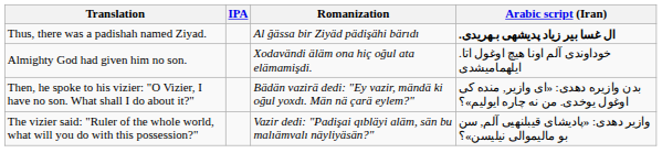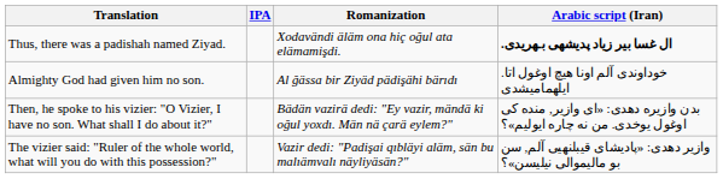 <table class="wikitable">
 <tr>
 <th>Translation</th>
 <th><a href='#'>IPA</a></th>
 <th>Romanization</th>
 <th><a href='#'>Arabic script</a> (Iran)</th>
 </tr>
 <tr>
 <td>Thus, there was a padishah named Ziyad.</td>
 <td></td>
-<td><em>Al ğässa bir Ziyäd pädişähi bärıdı</em></td>
+<td><em>Xodavändi äläm ona hiç oğul ata elämamişdi.</em></td>
 <td><strong>.ال غسا بیر زياد پدیشهی بـهریدی</strong></td>
 </tr>
 <tr>
 <td>Almighty God had given him no son.</td>
 <td></td>
-<td><em>Xodavändi äläm ona hiç oğul ata elämamişdi.</em></td>
+<td><em>Al ğässa bir Ziyäd pädişähi bärıdı</em></td>
 <td>.خوداوندی آلم اونا هیچ اوغول اتا ایلهمامیشدی</td>
 </tr>
 <tr>
 <td>Then, he spoke to his vizier: "O Vizier, I have no son.  What shall I do about it?"</td>
 <td></td>
 <td><em>Bädän vazirä dedi: "Ey vazir, mändä ki oğul yoxdı. Män nä çarä eylem?"</em></td>
 <td>بدن وازیره دهدی: «ای وازیر, منده کی اوغول یوخدی. من نه چاره ایولیم»؟</td>
 </tr>
 <tr>
 <td>The vizier said: "Ruler of the whole world, what will you do with this possession?"</td>
 <td></td>
 <td><em>Vazir dedi: "Padişai qıbläyi aläm, sän bu malıämvalı näyliyäsän?"</em></td>
 <td>وازیر دهدی: «پادیشای قیبلنهیی آلم, سن بو مالیموالی نیلیسن»؟</td>
 </tr>
 </table>
